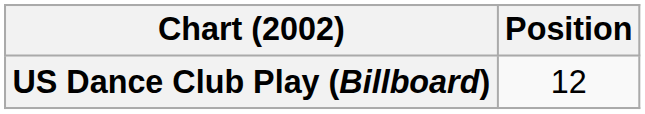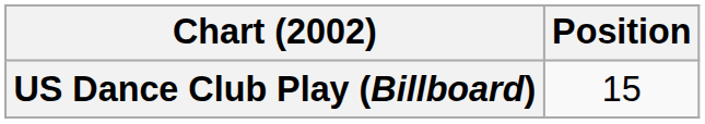 <table class="wikitable plainrowheaders" style="text-align:center">
 <tr>
 <th scope="col">Chart (2002)</th>
 <th scope="col">Position</th>
 </tr>
 <tr>
 <th scope="row">US Dance Club Play (<em>Billboard</em>)</th>
-<td>12</td>
+<td>15</td>
 </tr>
 </table>
